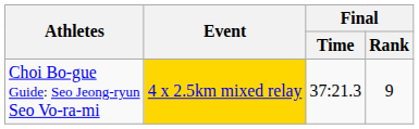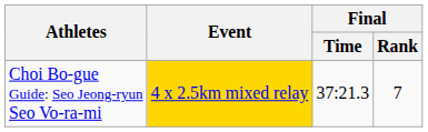 <table class="wikitable" style="font-size:100%">
 <tr>
 <th rowspan="2">Athletes</th>
 <th rowspan="2">Event</th>
 <th colspan="2">Final</th>
 </tr>
 <tr>
 <th>Time</th>
 <th>Rank</th>
 </tr>
 <tr>
 <td><a href='#'>Choi Bo-gue</a><br><small><a href='#'>Guide</a>: <a href='#'>Seo Jeong-ryun</a></small><br><a href='#'>Seo Vo-ra-mi</a></td>
 <td style="background: gold;"><a href='#'>4 x 2.5km mixed relay</a></td>
 <td align="center">37:21.3</td>
-<td align="center">9</td>
+<td align="center">7</td>
 </tr>
 </table>
